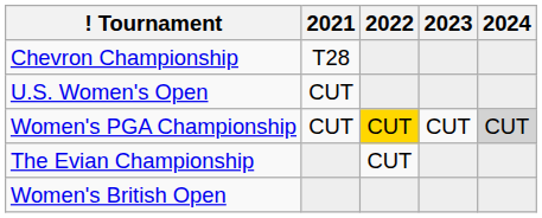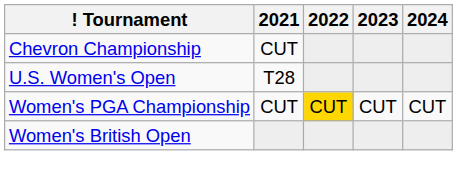 <table class="wikitable" style="font-size:95%;text-align:center;">
 <tr>
 <th>! Tournament</th>
 <th>2021</th>
 <th>2022</th>
 <th>2023</th>
 <th>2024</th>
 </tr>
 <tr>
 <td align=left><a href='#'>Chevron Championship</a></td>
-<td>T28</td>
+<td>CUT</td>
 <td style="background:#eeeeee;"></td>
 <td style="background:#eeeeee;"></td>
 <td style="background:#eeeeee;"></td>
 </tr>
 <tr>
 <td align=left><a href='#'>U.S. Women's Open</a></td>
-<td>CUT</td>
+<td>T28</td>
 <td style="background:#eeeeee;"></td>
 <td style="background:#eeeeee;"></td>
 <td style="background:#eeeeee;"></td>
 </tr>
 <tr>
 <td align=left><a href='#'>Women's PGA Championship</a></td>
 <td>CUT</td>
 <td style="background: gold;">CUT</td>
 <td>CUT</td>
-<td style="background: lightgrey;">CUT</td>
-</tr>
-<tr>
-<td align=left><a href='#'>The Evian Championship</a></td>
-<td style="background:#eeeeee;"></td>
 <td>CUT</td>
-<td style="background:#eeeeee;"></td>
-<td style="background:#eeeeee;"></td>
 </tr>
 <tr>
 <td align=left><a href='#'>Women's British Open</a></td>
 <td style="background:#eeeeee;"></td>
 <td style="background:#eeeeee;"></td>
 <td style="background:#eeeeee;"></td>
 <td style="background:#eeeeee;"></td>
 </tr>
 </table>
